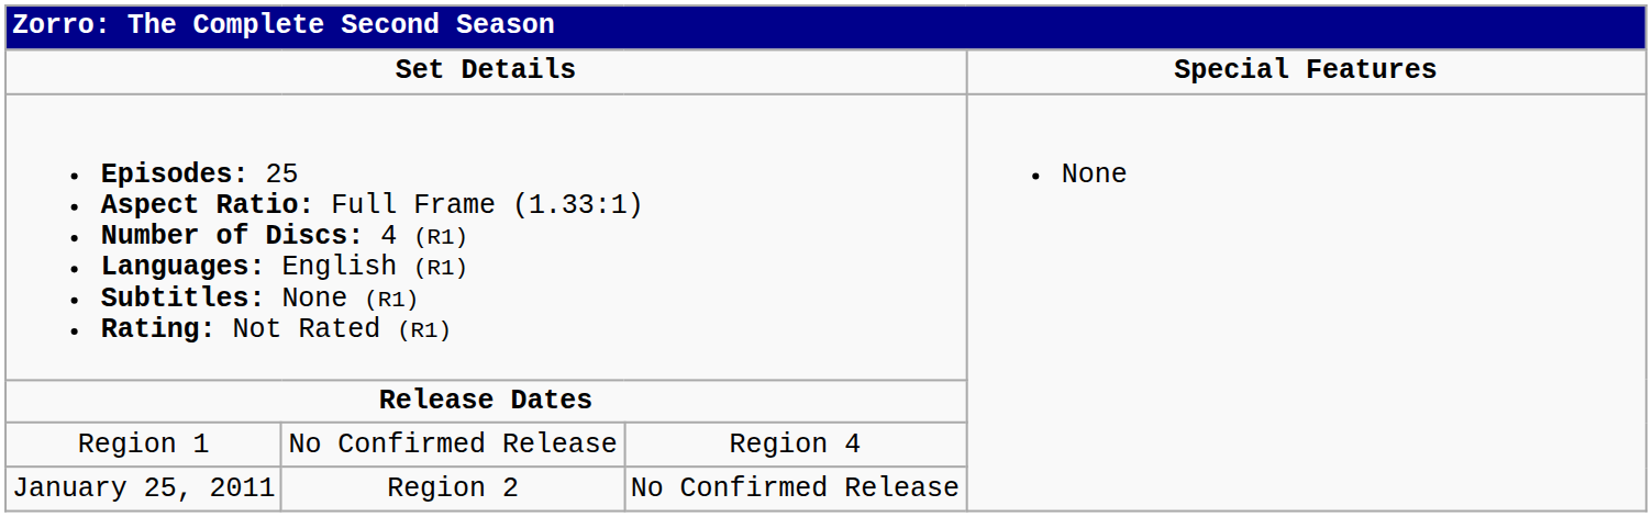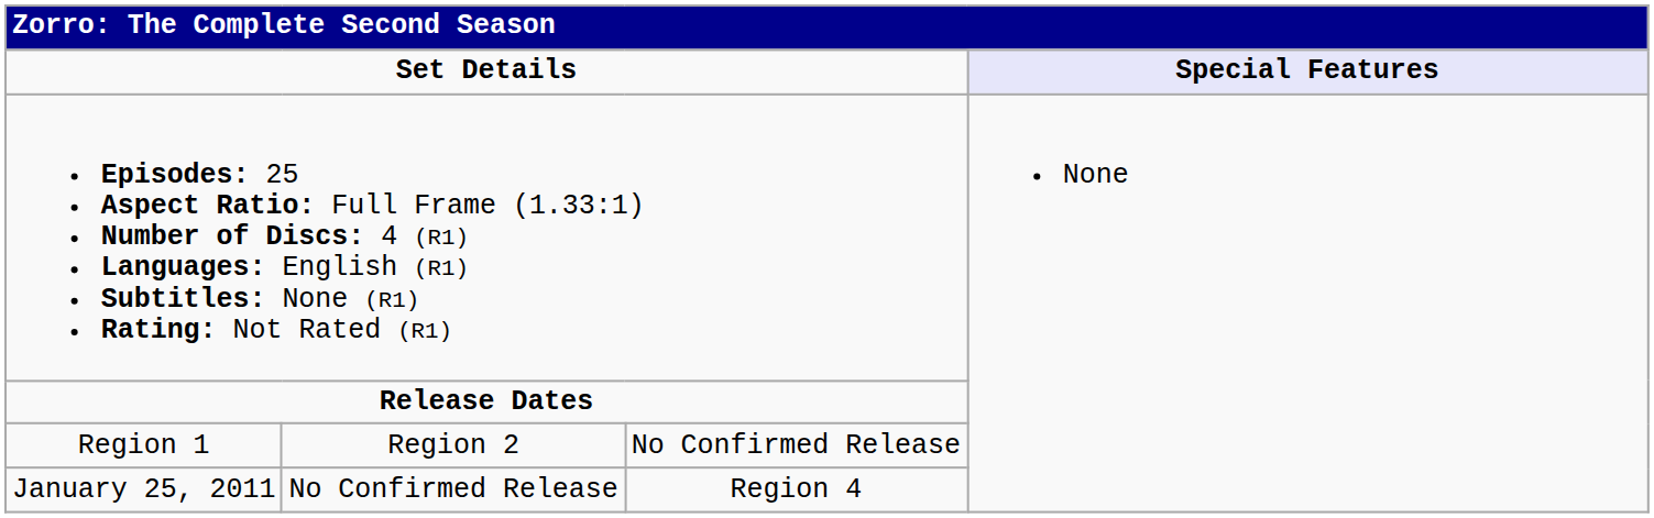 <table class="wikitable" style="font-size: 95%;">
 <tr style="background:darkBlue;">
 <td colspan="5" style="color:white"><strong>Zorro: The Complete Second Season</strong></td>
 </tr>
 <tr style="vertical-align:top; text-align:center;">
 <td style="width:400px;" colspan="3"><strong>Set Details</strong></td>
-<td style="width:300px; "><strong>Special Features</strong></td>
+<td style="background: lavender; width:300px; "><strong>Special Features</strong></td>
 </tr>
 <tr valign="top">
 <td colspan="3"  style="text-align:left; width:400px;"><br><ul><li><strong>Episodes:</strong> 25</li><li><strong>Aspect Ratio:</strong> Full Frame (1.33:1)</li><li><strong>Number of Discs:</strong> 4 <small>(R1)</small></li><li><strong>Languages:</strong> English <small>(R1)</small></li><li><strong>Subtitles:</strong> None <small>(R1)</small></li><li><strong>Rating:</strong> Not Rated <small>(R1)</small></li></ul></td>
 <td rowspan="4"  style="text-align:left; width:300px;"><br><ul><li>None</li></ul></td>
 </tr>
 <tr>
 <td colspan="3" style="text-align:center;"><strong>Release Dates</strong></td>
 </tr>
 <tr style="text-align:center;">
 <td>Region 1</td>
+<td>Region 2</td>
+<td>No Confirmed Release</td>
+</tr>
+<tr style="text-align:center;">
+<td>January 25, 2011</td>
 <td>No Confirmed Release</td>
 <td>Region 4</td>
 </tr>
-<tr style="text-align:center;">
-<td>January 25, 2011</td>
-<td>Region 2</td>
-<td>No Confirmed Release</td>
-</tr>
 </table>
